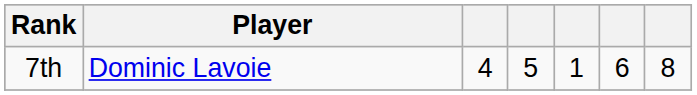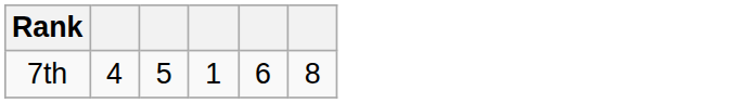 <table class="wikitable">
 <tr>
 <th width="20">Rank</th>
-<th width="220">Player</th>
 <th width="20"></th>
 <th width="20"></th>
 <th width="20"></th>
 <th width="20"></th>
 <th width="20"></th>
 </tr>
 <tr align=center>
 <td>7th</td>
-<td align=left><a href='#'>Dominic Lavoie</a></td>
 <td>4</td>
 <td>5</td>
 <td>1</td>
 <td>6</td>
 <td>8</td>
 </tr>
 </table>
